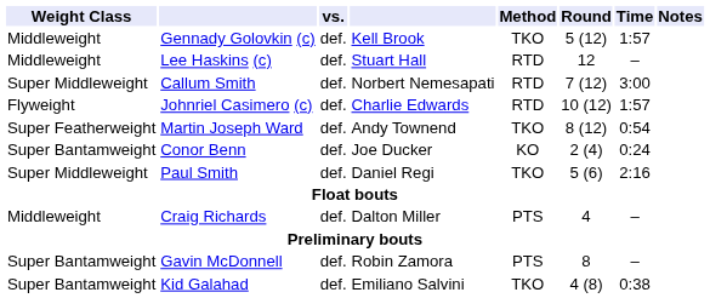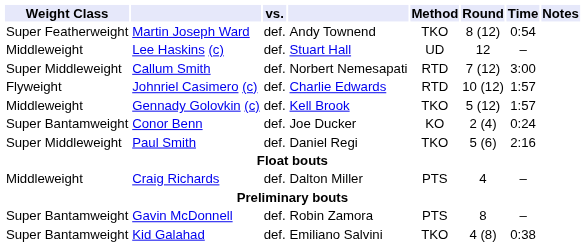 <table class="toccolours" style="font-size: 85%;">
 <tr>
 <th style="background:#e6e8fa; color:#000; text-align:center;">Weight Class</th>
 <th style="background:#e6e8fa; color:#000; text-align:center;"></th>
 <th style="background:#e6e8fa; color:#000; text-align:center;">vs.</th>
 <th style="background:#e6e8fa; color:#000; text-align:center;"></th>
 <th style="background:#e6e8fa; color:#000; text-align:center;">Method</th>
 <th style="background:#e6e8fa; color:#000; text-align:center;">Round</th>
 <th style="background:#e6e8fa; color:#000; text-align:center;">Time</th>
 <th style="background:#e6e8fa; color:#000; text-align:center;">Notes</th>
 </tr>
 <tr>
-<td>Middleweight</td>
-<td> <a href='#'>Gennady Golovkin</a> <a href='#'>(c)</a></td>
+<td>Super Featherweight</td>
+<td> <a href='#'>Martin Joseph Ward</a></td>
 <td>def.</td>
-<td> <a href='#'>Kell Brook</a></td>
+<td> Andy Townend</td>
 <td align=center>TKO</td>
-<td align=center>5 (12)</td>
-<td align=center>1:57</td>
+<td align=center>8 (12)</td>
+<td align=center>0:54</td>
 <td></td>
 </tr>
 <tr>
 <td>Middleweight</td>
 <td> <a href='#'>Lee Haskins</a> <a href='#'>(c)</a></td>
 <td>def.</td>
 <td> <a href='#'>Stuart Hall</a></td>
-<td align=center>RTD</td>
+<td align=center>UD</td>
 <td align=center>12</td>
 <td align=center>–</td>
 <td></td>
 </tr>
 <tr>
 <td>Super Middleweight</td>
 <td> <a href='#'>Callum Smith</a></td>
 <td>def.</td>
 <td> Norbert Nemesapati</td>
 <td align=center>RTD</td>
 <td align=center>7 (12)</td>
 <td align=center>3:00</td>
 <td></td>
 </tr>
 <tr>
 <td>Flyweight</td>
 <td> <a href='#'>Johnriel Casimero</a> <a href='#'>(c)</a></td>
 <td>def.</td>
 <td> <a href='#'>Charlie Edwards</a></td>
 <td align=center>RTD</td>
 <td align=center>10 (12)</td>
 <td align=center>1:57</td>
 <td></td>
 </tr>
 <tr>
-<td>Super Featherweight</td>
-<td> <a href='#'>Martin Joseph Ward</a></td>
+<td>Middleweight</td>
+<td> <a href='#'>Gennady Golovkin</a> <a href='#'>(c)</a></td>
 <td>def.</td>
-<td> Andy Townend</td>
+<td> <a href='#'>Kell Brook</a></td>
 <td align=center>TKO</td>
-<td align=center>8 (12)</td>
-<td align=center>0:54</td>
+<td align=center>5 (12)</td>
+<td align=center>1:57</td>
 <td></td>
 </tr>
 <tr>
 <td>Super Bantamweight</td>
 <td> <a href='#'>Conor Benn</a></td>
 <td>def.</td>
 <td> Joe Ducker</td>
 <td align=center>KO</td>
 <td align=center>2 (4)</td>
 <td align=center>0:24</td>
 </tr>
 <tr>
 <td>Super Middleweight</td>
 <td> <a href='#'>Paul Smith</a></td>
 <td>def.</td>
 <td> Daniel Regi</td>
 <td align=center>TKO</td>
 <td align=center>5 (6)</td>
 <td align=center>2:16</td>
 </tr>
 <tr>
 <th colspan=8>Float bouts</th>
 </tr>
 <tr>
 <td>Middleweight</td>
 <td> <a href='#'>Craig Richards</a></td>
 <td>def.</td>
 <td> Dalton Miller</td>
 <td align=center>PTS</td>
 <td align=center>4</td>
 <td align=center>–</td>
 </tr>
 <tr>
 <th colspan=8>Preliminary bouts</th>
 </tr>
 <tr>
 <td>Super Bantamweight</td>
 <td> <a href='#'>Gavin McDonnell</a></td>
 <td>def.</td>
 <td> Robin Zamora</td>
 <td align=center>PTS</td>
 <td align=center>8</td>
 <td align=center>–</td>
 </tr>
 <tr>
 <td>Super Bantamweight</td>
 <td> <a href='#'>Kid Galahad</a></td>
 <td>def.</td>
 <td> Emiliano Salvini</td>
 <td align=center>TKO</td>
 <td align=center>4 (8)</td>
 <td align=center>0:38</td>
 </tr>
 </table>
